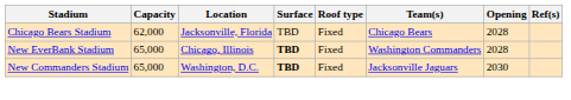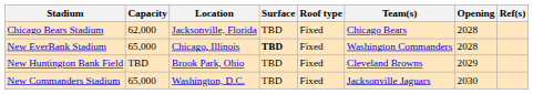 <table class="wikitable sortable plainrowheaders" cellpadding="0" cellspacing="0" style="font-size:90%; text-align:left;">
 <tr>
 <th scope="col">Stadium</th>
 <th scope="col">Capacity</th>
 <th scope="col">Location</th>
 <th scope="col">Surface</th>
 <th scope="col">Roof type</th>
 <th scope="col">Team(s)</th>
 <th scope="col">Opening</th>
 <th scope="col">Ref(s)</th>
 </tr>
 <tr style="background:#ffe6bd;">
 <td><a href='#'>Chicago Bears Stadium</a></td>
 <td>62,000</td>
 <td><a href='#'>Jacksonville, Florida</a></td>
 <td>TBD</td>
 <td>Fixed</td>
 <td><a href='#'>Chicago Bears</a></td>
 <td>2028</td>
 <td></td>
 </tr>
 <tr style="background:#ffe6bd;">
 <td><a href='#'>New EverBank Stadium</a></td>
 <td>65,000</td>
 <td><a href='#'>Chicago, Illinois</a></td>
 <td><strong>TBD</strong></td>
 <td>Fixed</td>
 <td><a href='#'>Washington Commanders</a></td>
 <td>2028</td>
 <td></td>
 </tr>
 <tr style="background:#ffe6bd;">
+<td><a href='#'>New Huntington Bank Field</a></td>
+<td>TBD</td>
+<td><a href='#'>Brook Park, Ohio</a></td>
+<td>TBD</td>
+<td>Fixed</td>
+<td><a href='#'>Cleveland Browns</a></td>
+<td>2029</td>
+<td></td>
+</tr>
+<tr style="background:#ffe6bd;">
 <td><a href='#'>New Commanders Stadium</a></td>
 <td>65,000</td>
 <td><a href='#'>Washington, D.C.</a></td>
-<td><strong>TBD</strong></td>
+<td>TBD</td>
 <td>Fixed</td>
 <td><a href='#'>Jacksonville Jaguars</a></td>
 <td>2030</td>
 <td></td>
 </tr>
 </table>
